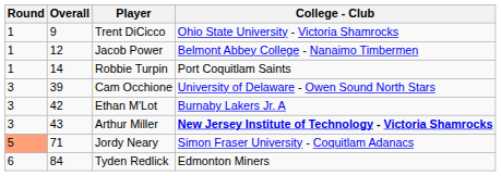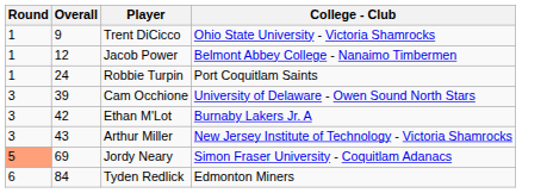 <table class="wikitable">
 <tr>
 <th>Round</th>
 <th>Overall</th>
 <th>Player</th>
 <th>College - Club</th>
 </tr>
 <tr>
 <td>1</td>
 <td>9</td>
 <td>Trent DiCicco</td>
 <td><a href='#'>Ohio State University</a> - <a href='#'>Victoria Shamrocks</a></td>
 </tr>
 <tr>
 <td>1</td>
 <td>12</td>
 <td>Jacob Power</td>
 <td><a href='#'>Belmont Abbey College</a> - <a href='#'>Nanaimo Timbermen</a></td>
 </tr>
 <tr>
 <td>1</td>
-<td>14</td>
+<td>24</td>
 <td>Robbie Turpin</td>
 <td>Port Coquitlam Saints</td>
 </tr>
 <tr>
 <td>3</td>
 <td>39</td>
 <td>Cam Occhione</td>
 <td><a href='#'>University of Delaware</a> - <a href='#'>Owen Sound North Stars</a></td>
 </tr>
 <tr>
 <td>3</td>
 <td>42</td>
 <td>Ethan M'Lot</td>
 <td><a href='#'>Burnaby Lakers Jr. A</a></td>
 </tr>
 <tr>
 <td>3</td>
 <td>43</td>
 <td>Arthur Miller</td>
-<td><strong><a href='#'>New Jersey Institute of Technology</a> - <a href='#'>Victoria Shamrocks</a></strong></td>
+<td><a href='#'>New Jersey Institute of Technology</a> - <a href='#'>Victoria Shamrocks</a></td>
 </tr>
 <tr>
 <td style="background: lightsalmon;">5</td>
-<td>71</td>
+<td>69</td>
 <td>Jordy Neary</td>
 <td><a href='#'>Simon Fraser University</a> - <a href='#'>Coquitlam Adanacs</a></td>
 </tr>
 <tr>
 <td>6</td>
 <td>84</td>
 <td>Tyden Redlick</td>
 <td>Edmonton Miners</td>
 </tr>
 </table>
